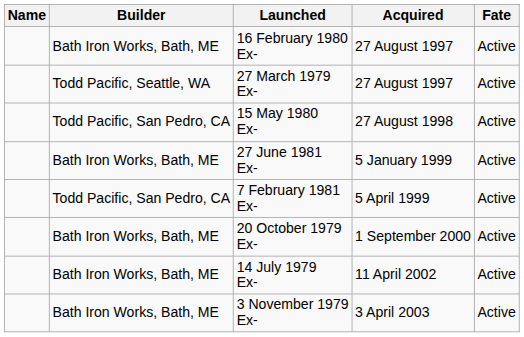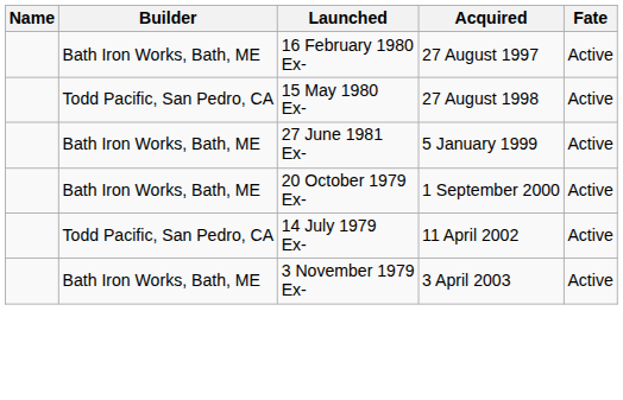 <table class="wikitable">
 <tr>
 <th>Name</th>
 <th>Builder</th>
 <th>Launched</th>
 <th>Acquired</th>
 <th>Fate</th>
 </tr>
 <tr>
 <td></td>
 <td> Bath Iron Works, Bath, ME</td>
 <td>16 February 1980<br>Ex-</td>
-<td>27 August 1997</td>
-<td>Active</td>
-</tr>
-<tr>
-<td></td>
-<td> Todd Pacific, Seattle, WA</td>
-<td>27 March 1979<br>Ex-</td>
 <td>27 August 1997</td>
 <td>Active</td>
 </tr>
 <tr>
 <td></td>
 <td> Todd Pacific, San Pedro, CA</td>
 <td>15 May 1980<br>Ex-</td>
 <td>27 August 1998</td>
 <td>Active</td>
 </tr>
 <tr>
 <td></td>
 <td> Bath Iron Works, Bath, ME</td>
 <td>27 June 1981<br>Ex-</td>
 <td>5 January 1999</td>
 <td>Active</td>
 </tr>
 <tr>
 <td></td>
-<td> Todd Pacific, San Pedro, CA</td>
-<td>7 February 1981<br>Ex-</td>
-<td>5 April 1999</td>
-<td>Active</td>
-</tr>
-<tr>
-<td></td>
 <td> Bath Iron Works, Bath, ME</td>
 <td>20 October 1979<br>Ex-</td>
 <td>1 September 2000</td>
 <td>Active</td>
 </tr>
 <tr>
 <td></td>
-<td> Bath Iron Works, Bath, ME</td>
+<td> Todd Pacific, San Pedro, CA</td>
 <td>14 July 1979<br>Ex-</td>
 <td>11 April 2002</td>
 <td>Active</td>
 </tr>
 <tr>
 <td></td>
 <td> Bath Iron Works, Bath, ME</td>
 <td>3 November 1979<br>Ex-</td>
 <td>3 April 2003</td>
 <td>Active</td>
 </tr>
 </table>
